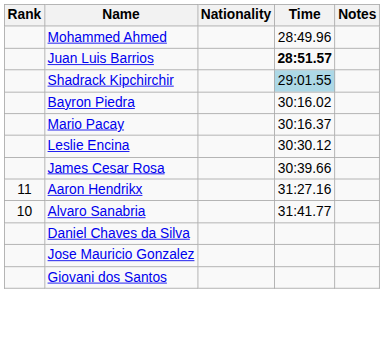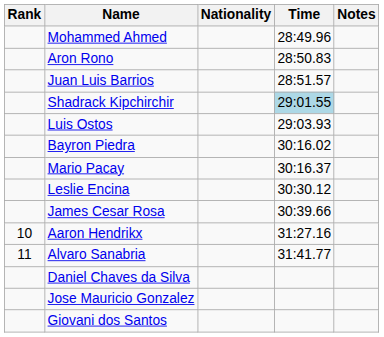 <table class="wikitable sortable" style="text-align:center">
 <tr>
 <th>Rank</th>
 <th>Name</th>
 <th>Nationality</th>
 <th>Time</th>
 <th>Notes</th>
 </tr>
 <tr>
 <td></td>
 <td align=left><a href='#'>Mohammed Ahmed</a></td>
 <td align=left></td>
 <td>28:49.96</td>
 <td></td>
 </tr>
 <tr>
 <td></td>
+<td align=left><a href='#'>Aron Rono</a></td>
+<td align=left></td>
+<td>28:50.83</td>
+<td></td>
+</tr>
+<tr>
+<td></td>
 <td align=left><a href='#'>Juan Luis Barrios</a></td>
 <td align=left></td>
-<td><strong>28:51.57</strong></td>
+<td>28:51.57</td>
 <td></td>
 </tr>
 <tr>
 <td></td>
 <td align=left><a href='#'>Shadrack Kipchirchir</a></td>
 <td align=left></td>
 <td style="background: lightblue;">29:01.55</td>
+<td></td>
+</tr>
+<tr>
+<td></td>
+<td align=left><a href='#'>Luis Ostos</a></td>
+<td align=left></td>
+<td>29:03.93</td>
 <td></td>
 </tr>
 <tr>
 <td></td>
 <td align=left><a href='#'>Bayron Piedra</a></td>
 <td align=left></td>
 <td>30:16.02</td>
 <td></td>
 </tr>
 <tr>
 <td></td>
 <td align=left><a href='#'>Mario Pacay</a></td>
 <td align=left></td>
 <td>30:16.37</td>
 <td></td>
 </tr>
 <tr>
 <td></td>
 <td align=left><a href='#'>Leslie Encina</a></td>
 <td align=left></td>
 <td>30:30.12</td>
 <td></td>
 </tr>
 <tr>
 <td></td>
 <td align=left><a href='#'>James Cesar Rosa</a></td>
 <td align=left></td>
 <td>30:39.66</td>
 <td></td>
 </tr>
 <tr>
-<td>11</td>
+<td>10</td>
 <td align=left><a href='#'>Aaron Hendrikx</a></td>
 <td align=left></td>
 <td>31:27.16</td>
 <td></td>
 </tr>
 <tr>
-<td>10</td>
+<td>11</td>
 <td align=left><a href='#'>Alvaro Sanabria</a></td>
 <td align=left></td>
 <td>31:41.77</td>
 <td></td>
 </tr>
 <tr>
 <td></td>
 <td align=left><a href='#'>Daniel Chaves da Silva</a></td>
 <td align=left></td>
 <td></td>
 <td></td>
 </tr>
 <tr>
 <td></td>
 <td align=left><a href='#'>Jose Mauricio Gonzalez</a></td>
 <td align=left></td>
 <td></td>
 <td></td>
 </tr>
 <tr>
 <td></td>
 <td align=left><a href='#'>Giovani dos Santos</a></td>
 <td align=left></td>
 <td></td>
 <td></td>
 </tr>
 </table>
